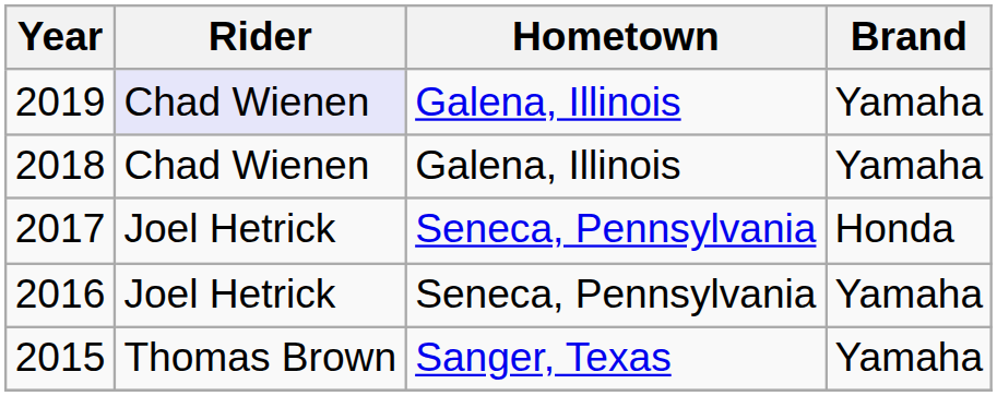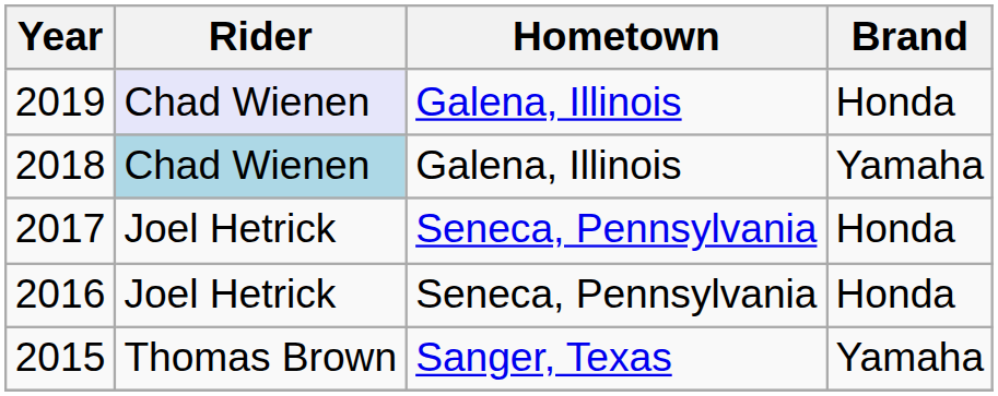 <table class="wikitable">
 <tr>
 <th>Year</th>
 <th>Rider</th>
 <th>Hometown</th>
 <th>Brand</th>
 </tr>
 <tr>
 <td>2019</td>
 <td style="background: lavender;">Chad Wienen</td>
 <td><a href='#'>Galena, Illinois</a></td>
-<td>Yamaha</td>
+<td>Honda</td>
 </tr>
 <tr>
 <td>2018</td>
-<td>Chad Wienen</td>
+<td style="background: lightblue;">Chad Wienen</td>
 <td>Galena, Illinois</td>
 <td>Yamaha</td>
 </tr>
 <tr>
 <td>2017</td>
 <td>Joel Hetrick</td>
 <td><a href='#'>Seneca, Pennsylvania</a></td>
 <td>Honda</td>
 </tr>
 <tr>
 <td>2016</td>
 <td>Joel Hetrick</td>
 <td>Seneca, Pennsylvania</td>
-<td>Yamaha</td>
+<td>Honda</td>
 </tr>
 <tr>
 <td>2015</td>
 <td>Thomas Brown</td>
 <td><a href='#'>Sanger, Texas</a></td>
 <td>Yamaha</td>
 </tr>
 <tr>
 </tr>
 </table>
